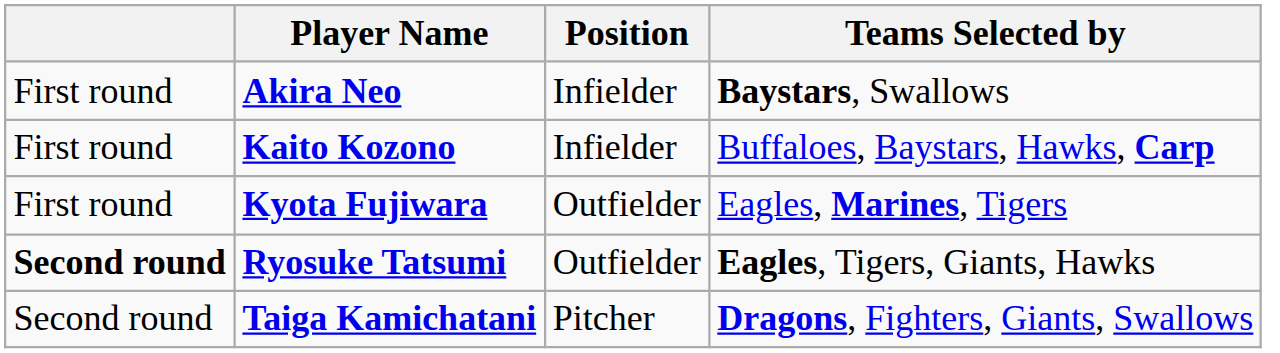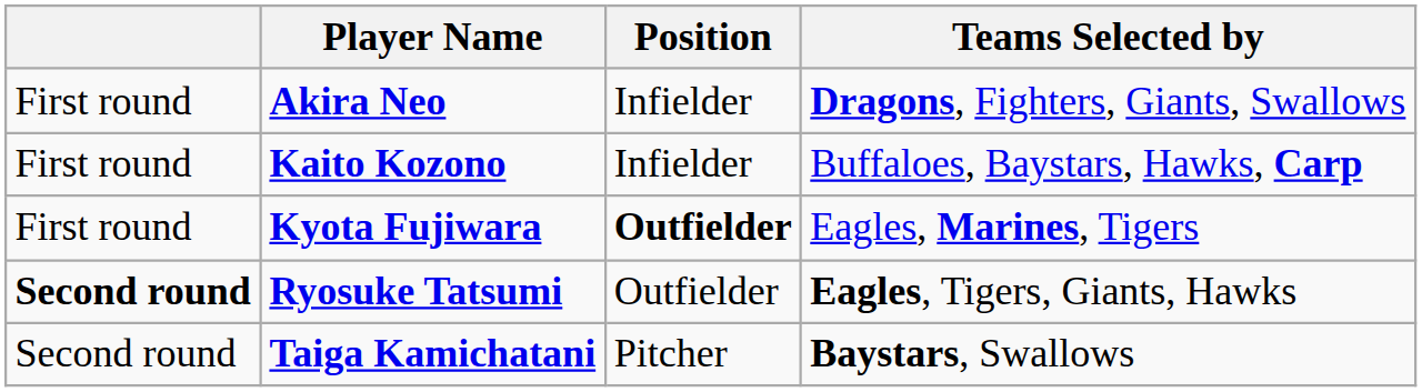 <table class="wikitable">
 <tr>
 <th></th>
 <th>Player Name</th>
 <th>Position</th>
 <th>Teams Selected by</th>
 </tr>
 <tr>
 <td>First round</td>
 <td><strong><a href='#'>Akira Neo</a></strong></td>
 <td>Infielder</td>
-<td><strong>Baystars</strong>, Swallows</td>
+<td><strong><a href='#'>Dragons</a></strong>, <a href='#'>Fighters</a>, <a href='#'>Giants</a>, <a href='#'>Swallows</a></td>
 </tr>
 <tr>
 <td>First round</td>
 <td><strong><a href='#'>Kaito Kozono</a></strong></td>
 <td>Infielder</td>
 <td><a href='#'>Buffaloes</a>, <a href='#'>Baystars</a>, <a href='#'>Hawks</a>, <strong><a href='#'>Carp</a></strong></td>
 </tr>
 <tr>
 <td>First round</td>
 <td><strong><a href='#'>Kyota Fujiwara</a></strong></td>
-<td>Outfielder</td>
+<td><strong>Outfielder</strong></td>
 <td><a href='#'>Eagles</a>, <strong><a href='#'>Marines</a></strong>,  <a href='#'>Tigers</a></td>
 </tr>
 <tr>
 <td><strong>Second round</strong></td>
 <td><strong><a href='#'>Ryosuke Tatsumi</a></strong></td>
 <td>Outfielder</td>
 <td><strong>Eagles</strong>, Tigers, Giants, Hawks</td>
 </tr>
 <tr>
 <td>Second round</td>
 <td><strong><a href='#'>Taiga Kamichatani</a></strong></td>
 <td>Pitcher</td>
-<td><strong><a href='#'>Dragons</a></strong>, <a href='#'>Fighters</a>, <a href='#'>Giants</a>, <a href='#'>Swallows</a></td>
+<td><strong>Baystars</strong>, Swallows</td>
 </tr>
 </table>
